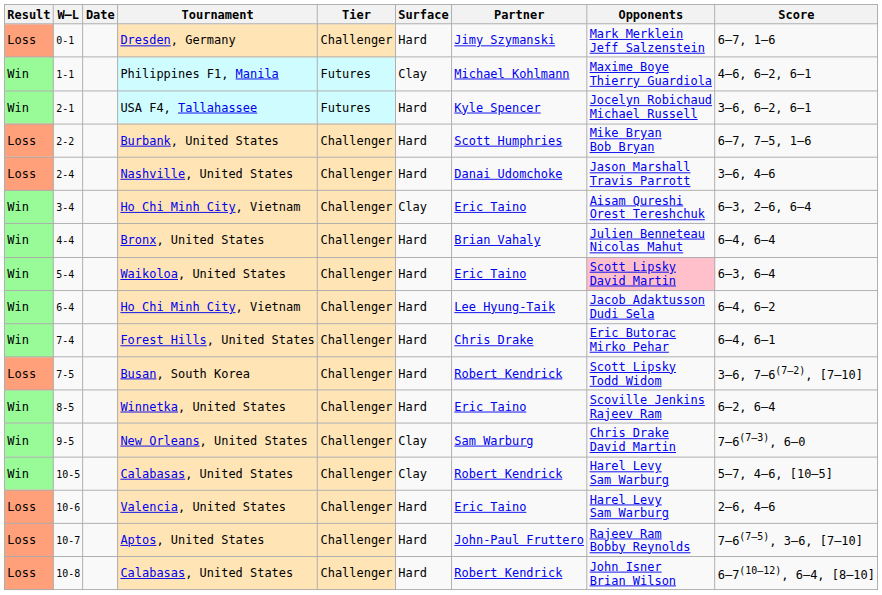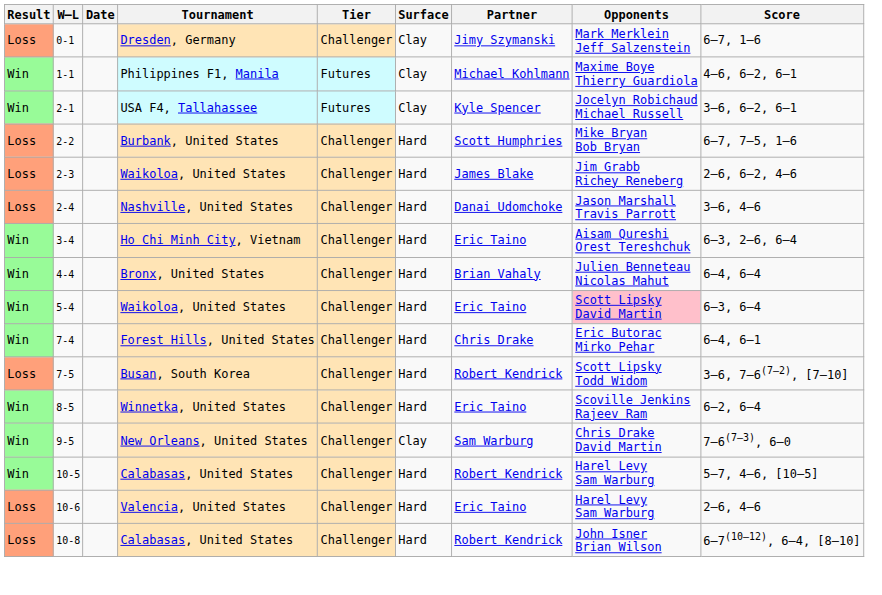 <table class="sortable wikitable">
 <tr>
 <th>Result</th>
 <th class="unsortable">W–L</th>
 <th>Date</th>
 <th>Tournament</th>
 <th>Tier</th>
 <th>Surface</th>
 <th>Partner</th>
 <th>Opponents</th>
 <th class="unsortable">Score</th>
 </tr>
 <tr>
 <td style="background:#ffa07a;">Loss</td>
 <td><small>0-1</small></td>
 <td></td>
 <td style="background:moccasin;"><a href='#'>Dresden</a>, Germany</td>
 <td style="background:moccasin;">Challenger</td>
-<td>Hard</td>
+<td>Clay</td>
 <td> <a href='#'>Jimy Szymanski</a></td>
 <td> <a href='#'>Mark Merklein</a> <br>  <a href='#'>Jeff Salzenstein</a></td>
 <td>6–7, 1–6</td>
 </tr>
 <tr>
 <td style="background:#98fb98;">Win</td>
 <td><small>1-1</small></td>
 <td></td>
 <td style="background:#cffcff;">Philippines F1, <a href='#'>Manila</a></td>
 <td style="background:#cffcff;">Futures</td>
 <td>Clay</td>
 <td> <a href='#'>Michael Kohlmann</a></td>
 <td> <a href='#'>Maxime Boye</a> <br>  <a href='#'>Thierry Guardiola</a></td>
 <td>4–6, 6–2, 6–1</td>
 </tr>
 <tr>
 <td style="background:#98fb98;">Win</td>
 <td><small>2-1</small></td>
 <td></td>
 <td style="background:#cffcff;">USA F4, <a href='#'>Tallahassee</a></td>
 <td style="background:#cffcff;">Futures</td>
-<td>Hard</td>
+<td>Clay</td>
 <td> <a href='#'>Kyle Spencer</a></td>
 <td> <a href='#'>Jocelyn Robichaud</a> <br>  <a href='#'>Michael Russell</a></td>
 <td>3–6, 6–2, 6–1</td>
 </tr>
 <tr>
 <td style="background:#ffa07a;">Loss</td>
 <td><small>2-2</small></td>
 <td></td>
 <td style="background:moccasin;"><a href='#'>Burbank</a>, United States</td>
 <td style="background:moccasin;">Challenger</td>
 <td>Hard</td>
 <td> <a href='#'>Scott Humphries</a></td>
 <td> <a href='#'>Mike Bryan</a> <br>  <a href='#'>Bob Bryan</a></td>
 <td>6–7, 7–5, 1–6</td>
+</tr>
+<tr>
+<td style="background:#ffa07a;">Loss</td>
+<td><small>2-3</small></td>
+<td></td>
+<td style="background:moccasin;"><a href='#'>Waikoloa</a>, United States</td>
+<td style="background:moccasin;">Challenger</td>
+<td>Hard</td>
+<td> <a href='#'>James Blake</a></td>
+<td> <a href='#'>Jim Grabb</a> <br>  <a href='#'>Richey Reneberg</a></td>
+<td>2–6, 6–2, 4–6</td>
 </tr>
 <tr>
 <td style="background:#ffa07a;">Loss</td>
 <td><small>2-4</small></td>
 <td></td>
 <td style="background:moccasin;"><a href='#'>Nashville</a>, United States</td>
 <td style="background:moccasin;">Challenger</td>
 <td>Hard</td>
 <td> <a href='#'>Danai Udomchoke</a></td>
 <td> <a href='#'>Jason Marshall</a> <br>  <a href='#'>Travis Parrott</a></td>
 <td>3–6, 4–6</td>
 </tr>
 <tr>
 <td style="background:#98fb98;">Win</td>
 <td><small>3-4</small></td>
 <td></td>
 <td style="background:moccasin;"><a href='#'>Ho Chi Minh City</a>, Vietnam</td>
 <td style="background:moccasin;">Challenger</td>
-<td>Clay</td>
+<td>Hard</td>
 <td> <a href='#'>Eric Taino</a></td>
 <td> <a href='#'>Aisam Qureshi</a> <br>  <a href='#'>Orest Tereshchuk</a></td>
 <td>6–3, 2–6, 6–4</td>
 </tr>
 <tr>
 <td style="background:#98fb98;">Win</td>
 <td><small>4-4</small></td>
 <td></td>
 <td style="background:moccasin;"><a href='#'>Bronx</a>, United States</td>
 <td style="background:moccasin;">Challenger</td>
 <td>Hard</td>
 <td> <a href='#'>Brian Vahaly</a></td>
 <td> <a href='#'>Julien Benneteau</a> <br>  <a href='#'>Nicolas Mahut</a></td>
 <td>6–4, 6–4</td>
 </tr>
 <tr>
 <td style="background:#98fb98;">Win</td>
 <td><small>5-4</small></td>
 <td></td>
 <td style="background:moccasin;"><a href='#'>Waikoloa</a>, United States</td>
 <td style="background:moccasin;">Challenger</td>
 <td>Hard</td>
 <td> <a href='#'>Eric Taino</a></td>
 <td style="background: pink;"> <a href='#'>Scott Lipsky</a> <br>  <a href='#'>David Martin</a></td>
 <td>6–3, 6–4</td>
-</tr>
-<tr>
-<td style="background:#98fb98;">Win</td>
-<td><small>6-4</small></td>
-<td></td>
-<td style="background:moccasin;"><a href='#'>Ho Chi Minh City</a>, Vietnam</td>
-<td style="background:moccasin;">Challenger</td>
-<td>Hard</td>
-<td> <a href='#'>Lee Hyung-Taik</a></td>
-<td> <a href='#'>Jacob Adaktusson</a> <br>  <a href='#'>Dudi Sela</a></td>
-<td>6–4, 6–2</td>
 </tr>
 <tr>
 <td style="background:#98fb98;">Win</td>
 <td><small>7-4</small></td>
 <td></td>
 <td style="background:moccasin;"><a href='#'>Forest Hills</a>, United States</td>
 <td style="background:moccasin;">Challenger</td>
 <td>Hard</td>
 <td> <a href='#'>Chris Drake</a></td>
 <td> <a href='#'>Eric Butorac</a> <br>  <a href='#'>Mirko Pehar</a></td>
 <td>6–4, 6–1</td>
 </tr>
 <tr>
 <td style="background:#ffa07a;">Loss</td>
 <td><small>7-5</small></td>
 <td></td>
 <td style="background:moccasin;"><a href='#'>Busan</a>, South Korea</td>
 <td style="background:moccasin;">Challenger</td>
 <td>Hard</td>
 <td> <a href='#'>Robert Kendrick</a></td>
 <td> <a href='#'>Scott Lipsky</a> <br>  <a href='#'>Todd Widom</a></td>
 <td>3–6, 7–6<sup>(7–2)</sup>, [7–10]</td>
 </tr>
 <tr>
 <td style="background:#98fb98;">Win</td>
 <td><small>8-5</small></td>
 <td></td>
 <td style="background:moccasin;"><a href='#'>Winnetka</a>, United States</td>
 <td style="background:moccasin;">Challenger</td>
 <td>Hard</td>
 <td> <a href='#'>Eric Taino</a></td>
 <td> <a href='#'>Scoville Jenkins</a> <br>  <a href='#'>Rajeev Ram</a></td>
 <td>6–2, 6–4</td>
 </tr>
 <tr>
 <td style="background:#98fb98;">Win</td>
 <td><small>9-5</small></td>
 <td></td>
 <td style="background:moccasin;"><a href='#'>New Orleans</a>, United States</td>
 <td style="background:moccasin;">Challenger</td>
 <td>Clay</td>
 <td> <a href='#'>Sam Warburg</a></td>
 <td> <a href='#'>Chris Drake</a> <br>  <a href='#'>David Martin</a></td>
 <td>7–6<sup>(7–3)</sup>, 6–0</td>
 </tr>
 <tr>
 <td style="background:#98fb98;">Win</td>
 <td><small>10-5</small></td>
 <td></td>
 <td style="background:moccasin;"><a href='#'>Calabasas</a>, United States</td>
 <td style="background:moccasin;">Challenger</td>
-<td>Clay</td>
+<td>Hard</td>
 <td> <a href='#'>Robert Kendrick</a></td>
 <td> <a href='#'>Harel Levy</a> <br>  <a href='#'>Sam Warburg</a></td>
 <td>5–7, 4–6, [10–5]</td>
 </tr>
 <tr>
 <td style="background:#ffa07a;">Loss</td>
 <td><small>10-6</small></td>
 <td></td>
 <td style="background:moccasin;"><a href='#'>Valencia</a>, United States</td>
 <td style="background:moccasin;">Challenger</td>
 <td>Hard</td>
 <td> <a href='#'>Eric Taino</a></td>
 <td> <a href='#'>Harel Levy</a> <br>  <a href='#'>Sam Warburg</a></td>
 <td>2–6, 4–6</td>
 </tr>
 <tr>
 <td style="background:#ffa07a;">Loss</td>
-<td><small>10-7</small></td>
-<td></td>
-<td style="background:moccasin;"><a href='#'>Aptos</a>, United States</td>
-<td style="background:moccasin;">Challenger</td>
-<td>Hard</td>
-<td> <a href='#'>John-Paul Fruttero</a></td>
-<td> <a href='#'>Rajeev Ram</a> <br>  <a href='#'>Bobby Reynolds</a></td>
-<td>7–6<sup>(7–5)</sup>, 3–6, [7–10]</td>
-</tr>
-<tr>
-<td style="background:#ffa07a;">Loss</td>
 <td><small>10-8</small></td>
 <td></td>
 <td style="background:moccasin;"><a href='#'>Calabasas</a>, United States</td>
 <td style="background:moccasin;">Challenger</td>
 <td>Hard</td>
 <td> <a href='#'>Robert Kendrick</a></td>
 <td> <a href='#'>John Isner</a> <br>  <a href='#'>Brian Wilson</a></td>
 <td>6–7<sup>(10–12)</sup>, 6–4, [8–10]</td>
 </tr>
 </table>
